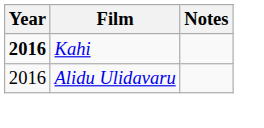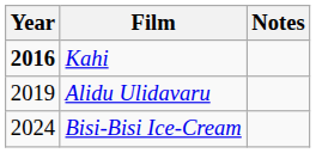 <table class="wikitable sortable">
 <tr>
 <th>Year</th>
 <th>Film</th>
 <th>Notes</th>
 </tr>
 <tr>
 <td><strong>2016</strong></td>
 <td><em><a href='#'>Kahi</a></em></td>
 <td></td>
 </tr>
 <tr>
-<td>2016</td>
+<td>2019</td>
 <td><em><a href='#'>Alidu Ulidavaru</a></em></td>
 <td></td>
 </tr>
+<tr>
+<td>2024</td>
+<td><em><a href='#'>Bisi-Bisi Ice-Cream</a></em></td>
+<td></td>
+</tr>
 </table>
